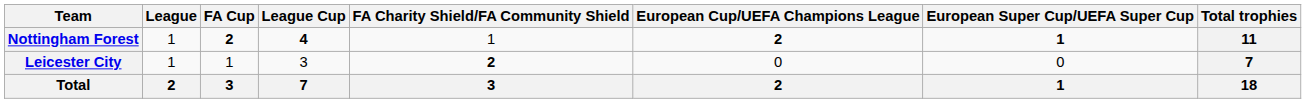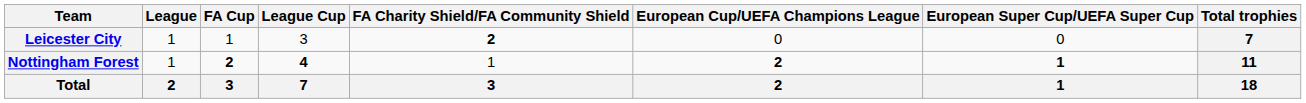 <table class="wikitable" style="text-align:center">
 <tr>
 <th>Team</th>
 <th>League</th>
 <th>FA Cup</th>
 <th>League Cup</th>
 <th>FA Charity Shield/FA Community Shield</th>
 <th>European Cup/UEFA Champions League</th>
 <th>European Super Cup/UEFA Super Cup</th>
 <th>Total trophies</th>
 </tr>
 <tr>
+<th><a href='#'>Leicester City</a></th>
+<td>1</td>
+<td>1</td>
+<td>3</td>
+<td><strong>2</strong></td>
+<td>0</td>
+<td>0</td>
+<th>7</th>
+</tr>
+<tr>
 <th><a href='#'>Nottingham Forest</a></th>
 <td>1</td>
 <td><strong>2</strong></td>
 <td><strong>4</strong></td>
 <td>1</td>
 <td><strong>2</strong></td>
 <td><strong>1</strong></td>
 <th>11</th>
-</tr>
-<tr>
-<th><a href='#'>Leicester City</a></th>
-<td>1</td>
-<td>1</td>
-<td>3</td>
-<td><strong>2</strong></td>
-<td>0</td>
-<td>0</td>
-<th>7</th>
 </tr>
 <tr>
 <th>Total</th>
 <th>2</th>
 <th>3</th>
 <th>7</th>
 <th>3</th>
 <th>2</th>
 <th>1</th>
 <th>18</th>
 </tr>
 </table>
